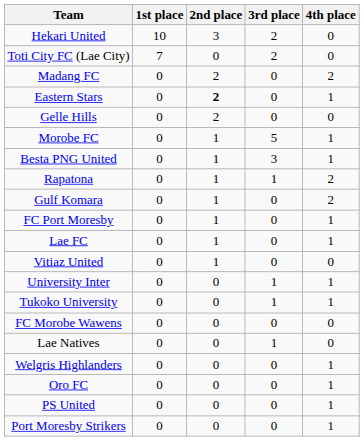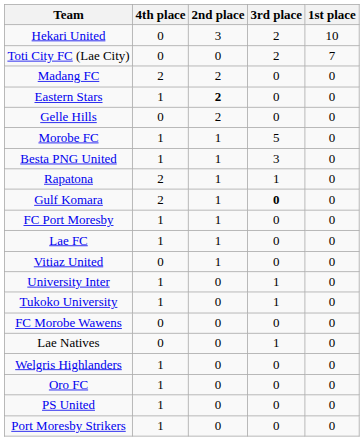 <table class="wikitable" style="text-align:center">
 <tr>
 <th>Team</th>
-<th>1st place</th>
+<th>4th place</th>
 <th>2nd place</th>
 <th>3rd place</th>
-<th>4th place</th>
+<th>1st place</th>
 </tr>
 <tr>
 <td><a href='#'>Hekari United</a></td>
-<td>10</td>
+<td>0</td>
 <td>3</td>
 <td>2</td>
+<td>10</td>
+</tr>
+<tr>
+<td><a href='#'>Toti City FC</a> (Lae City)</td>
+<td>0</td>
+<td>0</td>
+<td>2</td>
+<td>7</td>
+</tr>
+<tr>
+<td><a href='#'>Madang FC</a></td>
+<td>2</td>
+<td>2</td>
+<td>0</td>
 <td>0</td>
 </tr>
 <tr>
-<td><a href='#'>Toti City FC</a> (Lae City)</td>
-<td>7</td>
-<td>0</td>
-<td>2</td>
-<td>0</td>
-</tr>
-<tr>
-<td><a href='#'>Madang FC</a></td>
-<td>0</td>
-<td>2</td>
-<td>0</td>
-<td>2</td>
-</tr>
-<tr>
 <td><a href='#'>Eastern Stars</a></td>
-<td>0</td>
+<td>1</td>
 <td><strong>2</strong></td>
 <td>0</td>
-<td>1</td>
+<td>0</td>
 </tr>
 <tr>
 <td><a href='#'>Gelle Hills</a></td>
 <td>0</td>
 <td>2</td>
 <td>0</td>
 <td>0</td>
 </tr>
 <tr>
 <td><a href='#'>Morobe FC</a></td>
-<td>0</td>
+<td>1</td>
 <td>1</td>
 <td>5</td>
-<td>1</td>
+<td>0</td>
 </tr>
 <tr>
 <td><a href='#'>Besta PNG United</a></td>
-<td>0</td>
+<td>1</td>
 <td>1</td>
 <td>3</td>
-<td>1</td>
+<td>0</td>
 </tr>
 <tr>
 <td><a href='#'>Rapatona</a></td>
-<td>0</td>
+<td>2</td>
 <td>1</td>
 <td>1</td>
-<td>2</td>
+<td>0</td>
 </tr>
 <tr>
 <td><a href='#'>Gulf Komara</a></td>
+<td>2</td>
+<td>1</td>
+<td><strong>0</strong></td>
 <td>0</td>
-<td>1</td>
-<td>0</td>
-<td>2</td>
 </tr>
 <tr>
 <td><a href='#'>FC Port Moresby</a></td>
-<td>0</td>
+<td>1</td>
 <td>1</td>
 <td>0</td>
-<td>1</td>
+<td>0</td>
 </tr>
 <tr>
 <td><a href='#'>Lae FC</a></td>
-<td>0</td>
+<td>1</td>
 <td>1</td>
 <td>0</td>
-<td>1</td>
+<td>0</td>
 </tr>
 <tr>
 <td><a href='#'>Vitiaz United</a></td>
 <td>0</td>
 <td>1</td>
 <td>0</td>
 <td>0</td>
 </tr>
 <tr>
 <td><a href='#'>University Inter</a></td>
-<td>0</td>
+<td>1</td>
 <td>0</td>
 <td>1</td>
-<td>1</td>
+<td>0</td>
 </tr>
 <tr>
 <td><a href='#'>Tukoko University</a></td>
-<td>0</td>
+<td>1</td>
 <td>0</td>
 <td>1</td>
-<td>1</td>
+<td>0</td>
 </tr>
 <tr>
 <td><a href='#'>FC Morobe Wawens</a></td>
 <td>0</td>
 <td>0</td>
 <td>0</td>
 <td>0</td>
 </tr>
 <tr>
 <td>Lae Natives</td>
 <td>0</td>
 <td>0</td>
 <td>1</td>
 <td>0</td>
 </tr>
 <tr>
 <td><a href='#'>Welgris Highlanders</a></td>
+<td>1</td>
 <td>0</td>
 <td>0</td>
 <td>0</td>
-<td>1</td>
 </tr>
 <tr>
 <td><a href='#'>Oro FC</a></td>
+<td>1</td>
 <td>0</td>
 <td>0</td>
 <td>0</td>
-<td>1</td>
 </tr>
 <tr>
 <td><a href='#'>PS United</a></td>
+<td>1</td>
 <td>0</td>
 <td>0</td>
 <td>0</td>
-<td>1</td>
 </tr>
 <tr>
 <td><a href='#'>Port Moresby Strikers</a></td>
+<td>1</td>
 <td>0</td>
 <td>0</td>
 <td>0</td>
-<td>1</td>
 </tr>
 </table>
